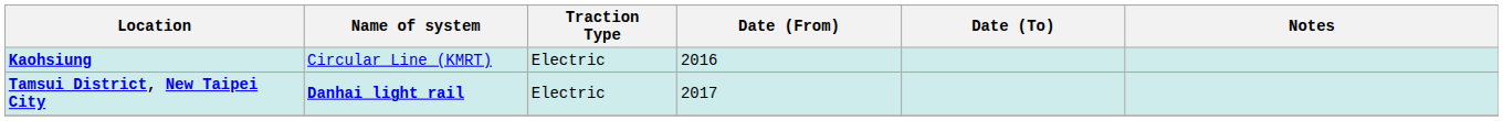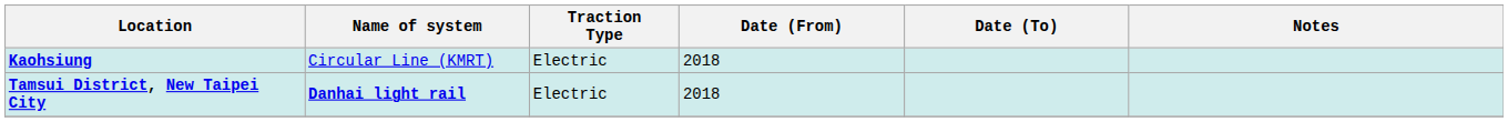 <table class="wikitable" width=100%>
 <tr>
 <th width=20%>Location</th>
 <th width=15%>Name of system</th>
 <th width=10%>Traction<br>Type</th>
 <th width=15%>Date (From)</th>
 <th width=15%>Date (To)</th>
 <th width=25%>Notes</th>
 </tr>
 <tr style="background:#CFECEC">
 <td><strong><a href='#'>Kaohsiung</a></strong></td>
 <td><a href='#'>Circular Line (KMRT)</a></td>
 <td>Electric</td>
-<td>2016</td>
+<td>2018</td>
 <td></td>
 <td></td>
 </tr>
 <tr style="background:#CFECEC">
 <td><strong><a href='#'>Tamsui District</a>, <a href='#'>New Taipei City</a></strong></td>
 <td><strong><a href='#'>Danhai light rail</a></strong></td>
 <td>Electric</td>
-<td>2017</td>
+<td>2018</td>
 <td></td>
 <td></td>
 </tr>
 <tr>
 </tr>
 </table>
